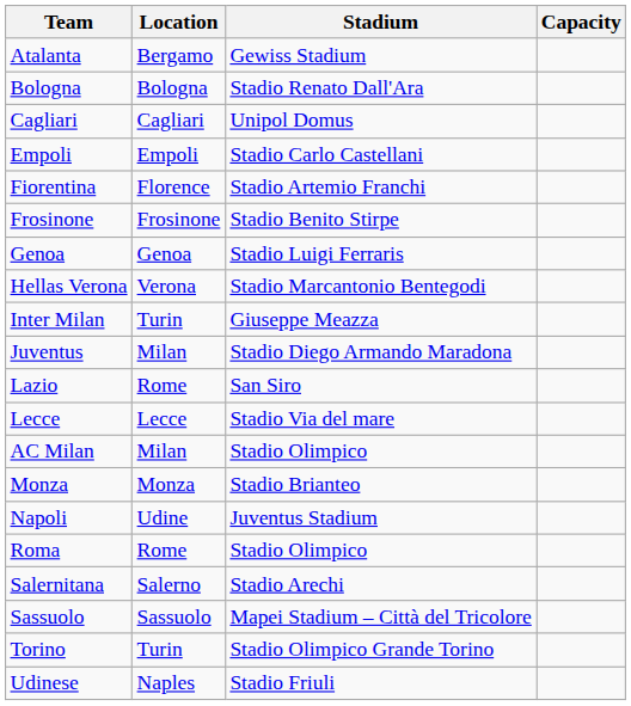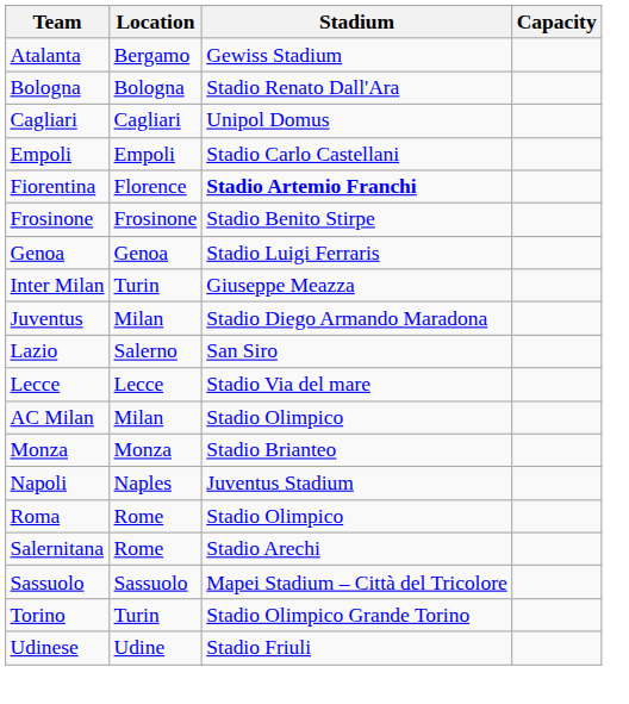 <table class="wikitable sortable">
 <tr>
 <th>Team</th>
 <th>Location</th>
 <th>Stadium</th>
 <th>Capacity</th>
 </tr>
 <tr>
 <td><a href='#'>Atalanta</a></td>
 <td><a href='#'>Bergamo</a></td>
 <td><a href='#'>Gewiss Stadium</a></td>
 <td style="text-align:center;"></td>
 </tr>
 <tr>
 <td><a href='#'>Bologna</a></td>
 <td><a href='#'>Bologna</a></td>
 <td><a href='#'>Stadio Renato Dall'Ara</a></td>
 <td style="text-align:center;"></td>
 </tr>
 <tr>
 <td><a href='#'>Cagliari</a></td>
 <td><a href='#'>Cagliari</a></td>
 <td><a href='#'>Unipol Domus</a></td>
 <td style="text-align:center;"></td>
 </tr>
 <tr>
 <td><a href='#'>Empoli</a></td>
 <td><a href='#'>Empoli</a></td>
 <td><a href='#'>Stadio Carlo Castellani</a></td>
 <td style="text-align:center;"></td>
 </tr>
 <tr>
 <td><a href='#'>Fiorentina</a></td>
 <td><a href='#'>Florence</a></td>
-<td><a href='#'>Stadio Artemio Franchi</a></td>
+<td><strong><a href='#'>Stadio Artemio Franchi</a></strong></td>
 <td style="text-align:center;"></td>
 </tr>
 <tr>
 <td><a href='#'>Frosinone</a></td>
 <td><a href='#'>Frosinone</a></td>
 <td><a href='#'>Stadio Benito Stirpe</a></td>
 <td style="text-align:center;"></td>
 </tr>
 <tr>
 <td><a href='#'>Genoa</a></td>
 <td><a href='#'>Genoa</a></td>
 <td><a href='#'>Stadio Luigi Ferraris</a></td>
-<td style="text-align:center;"></td>
-</tr>
-<tr>
-<td><a href='#'>Hellas Verona</a></td>
-<td><a href='#'>Verona</a></td>
-<td><a href='#'>Stadio Marcantonio Bentegodi</a></td>
 <td style="text-align:center;"></td>
 </tr>
 <tr>
 <td><a href='#'>Inter Milan</a></td>
 <td><a href='#'>Turin</a></td>
 <td><a href='#'>Giuseppe Meazza</a></td>
 <td style="text-align:center;"></td>
 </tr>
 <tr>
 <td><a href='#'>Juventus</a></td>
 <td><a href='#'>Milan</a></td>
 <td><a href='#'>Stadio Diego Armando Maradona</a></td>
 <td style="text-align:center;"></td>
 </tr>
 <tr>
 <td><a href='#'>Lazio</a></td>
-<td><a href='#'>Rome</a></td>
+<td><a href='#'>Salerno</a></td>
 <td><a href='#'>San Siro</a></td>
 <td style="text-align:center;"></td>
 </tr>
 <tr>
 <td><a href='#'>Lecce</a></td>
 <td><a href='#'>Lecce</a></td>
 <td><a href='#'>Stadio Via del mare</a></td>
 <td style="text-align:center;"></td>
 </tr>
 <tr>
 <td><a href='#'>AC Milan</a></td>
 <td><a href='#'>Milan</a></td>
 <td><a href='#'>Stadio Olimpico</a></td>
 <td style="text-align:center;"></td>
 </tr>
 <tr>
 <td><a href='#'>Monza</a></td>
 <td><a href='#'>Monza</a></td>
 <td><a href='#'>Stadio Brianteo</a></td>
 <td style="text-align:center;"></td>
 </tr>
 <tr>
 <td><a href='#'>Napoli</a></td>
-<td><a href='#'>Udine</a></td>
+<td><a href='#'>Naples</a></td>
 <td><a href='#'>Juventus Stadium</a></td>
 <td style="text-align:center;"></td>
 </tr>
 <tr>
 <td><a href='#'>Roma</a></td>
 <td><a href='#'>Rome</a></td>
 <td><a href='#'>Stadio Olimpico</a></td>
 <td style="text-align:center;"></td>
 </tr>
 <tr>
 <td><a href='#'>Salernitana</a></td>
-<td><a href='#'>Salerno</a></td>
+<td><a href='#'>Rome</a></td>
 <td><a href='#'>Stadio Arechi</a></td>
 <td style="text-align:center;"></td>
 </tr>
 <tr>
 <td><a href='#'>Sassuolo</a></td>
 <td><a href='#'>Sassuolo</a></td>
 <td><a href='#'>Mapei Stadium – Città del Tricolore</a></td>
 <td style="text-align:center;"></td>
 </tr>
 <tr>
 <td><a href='#'>Torino</a></td>
 <td><a href='#'>Turin</a></td>
 <td><a href='#'>Stadio Olimpico Grande Torino</a></td>
 <td style="text-align:center;"></td>
 </tr>
 <tr>
 <td><a href='#'>Udinese</a></td>
-<td><a href='#'>Naples</a></td>
+<td><a href='#'>Udine</a></td>
 <td><a href='#'>Stadio Friuli</a></td>
 <td style="text-align:center;"></td>
 </tr>
 </table>
